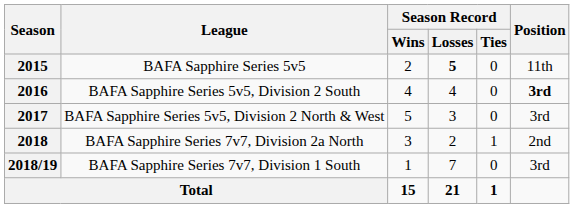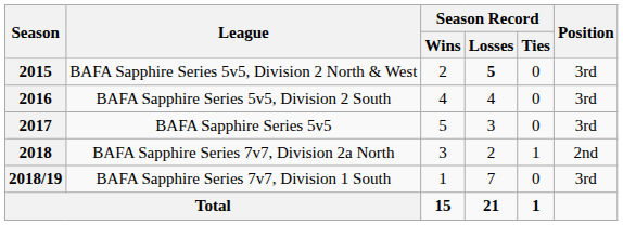 <table class="wikitable" style="text-align:center; font-size:95%">
 <tr>
 <th rowspan="2">Season</th>
 <th rowspan="2">League</th>
 <th colspan="3">Season Record</th>
 <th rowspan="2">Position</th>
 </tr>
 <tr>
 <th>Wins</th>
 <th>Losses</th>
 <th>Ties</th>
 </tr>
 <tr>
 <th align="center">2015</th>
-<td align="center">BAFA Sapphire Series 5v5</td>
+<td align="center">BAFA Sapphire Series 5v5, Division 2 North & West</td>
 <td align="center">2</td>
 <td align="center"><strong>5</strong></td>
 <td align="center">0</td>
-<td align="center">11th</td>
+<td align="center">3rd</td>
 </tr>
 <tr>
 <th align="center">2016</th>
 <td align="center">BAFA Sapphire Series 5v5, Division 2 South</td>
 <td align="center">4</td>
 <td align="center">4</td>
 <td align="center">0</td>
-<td align="center"><strong>3rd</strong></td>
+<td align="center">3rd</td>
 </tr>
 <tr>
 <th align="center">2017</th>
-<td align="center">BAFA Sapphire Series 5v5, Division 2 North & West</td>
+<td align="center">BAFA Sapphire Series 5v5</td>
 <td align="center">5</td>
 <td align="center">3</td>
 <td align="center">0</td>
 <td align="center">3rd</td>
 </tr>
 <tr>
 <th align="center">2018</th>
 <td align="center">BAFA Sapphire Series 7v7, Division 2a North</td>
 <td align="center">3</td>
 <td align="center">2</td>
 <td align="center">1</td>
 <td align="center">2nd</td>
 </tr>
 <tr>
 <th align="center">2018/19</th>
 <td align="center">BAFA Sapphire Series 7v7, Division 1 South</td>
 <td align="center">1</td>
 <td align="center">7</td>
 <td align="center">0</td>
 <td align="center">3rd</td>
 </tr>
 <tr>
 <th align="center" rowSpan="4" colSpan="2">Total</th>
 <td align="center"><strong>15</strong></td>
 <td align="center"><strong>21</strong></td>
 <td align="center"><strong>1</strong></td>
 </tr>
 </table>
